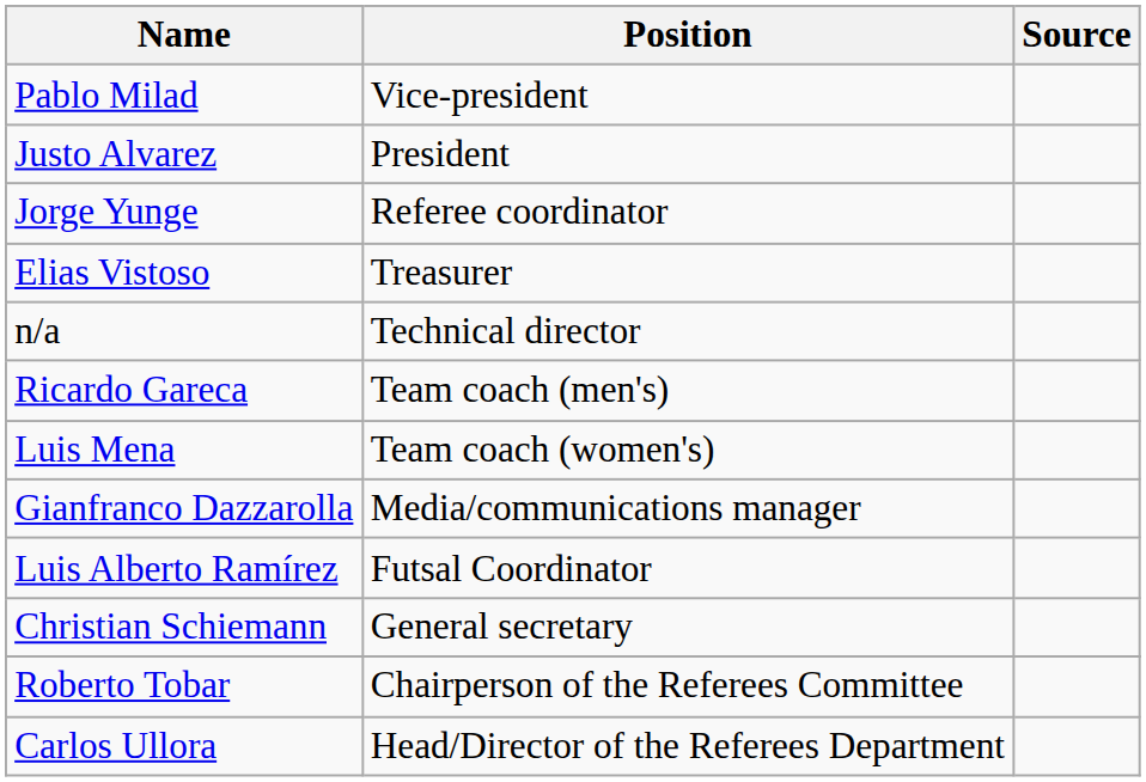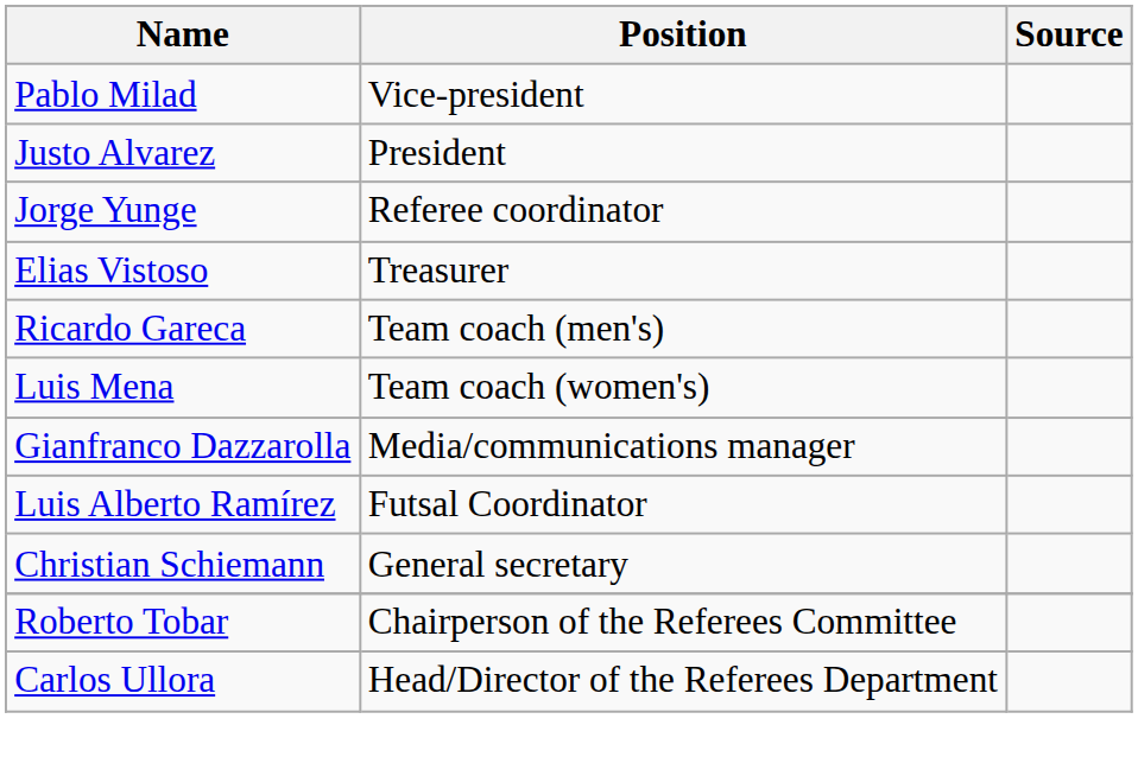 <table class="wikitable" style="text-align:left">
 <tr>
 <th>Name</th>
 <th>Position</th>
 <th>Source</th>
 </tr>
 <tr>
 <td> <a href='#'>Pablo Milad</a></td>
 <td>Vice-president</td>
 <td></td>
 </tr>
 <tr>
 <td> <a href='#'>Justo Alvarez</a></td>
 <td>President</td>
 <td></td>
 </tr>
 <tr>
 <td> <a href='#'>Jorge Yunge</a></td>
 <td>Referee coordinator</td>
 <td></td>
 </tr>
 <tr>
 <td> <a href='#'>Elias Vistoso</a></td>
 <td>Treasurer</td>
-<td></td>
-</tr>
-<tr>
-<td>n/a</td>
-<td>Technical director</td>
 <td></td>
 </tr>
 <tr>
 <td> <a href='#'>Ricardo Gareca</a></td>
 <td>Team coach (men's)</td>
 <td></td>
 </tr>
 <tr>
 <td> <a href='#'>Luis Mena</a></td>
 <td>Team coach (women's)</td>
 <td></td>
 </tr>
 <tr>
 <td> <a href='#'>Gianfranco Dazzarolla</a></td>
 <td>Media/communications manager</td>
 <td></td>
 </tr>
 <tr>
 <td> <a href='#'>Luis Alberto Ramírez</a></td>
 <td>Futsal Coordinator</td>
 <td></td>
 </tr>
 <tr>
 <td> <a href='#'>Christian Schiemann</a></td>
 <td>General secretary</td>
 <td></td>
 </tr>
 <tr>
 </tr>
 <tr>
 <td> <a href='#'>Roberto Tobar</a></td>
 <td>Chairperson of the Referees Committee</td>
 <td></td>
 </tr>
 <tr>
 <td> <a href='#'>Carlos Ullora</a></td>
 <td>Head/Director of the Referees Department</td>
 <td></td>
 </tr>
 </table>
